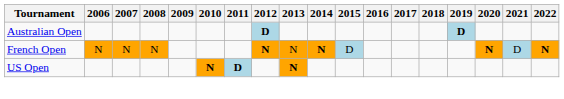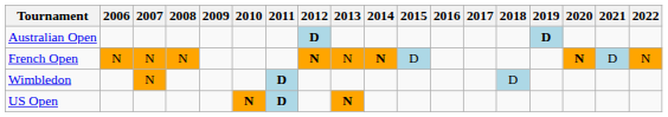 <table class="wikitable" style="text-align:center">
 <tr>
 <th>Tournament</th>
 <th>2006</th>
 <th>2007</th>
 <th>2008</th>
 <th>2009</th>
 <th>2010</th>
 <th>2011</th>
 <th>2012</th>
 <th>2013</th>
 <th>2014</th>
 <th>2015</th>
 <th>2016</th>
 <th>2017</th>
 <th>2018</th>
 <th>2019</th>
 <th>2020</th>
 <th>2021</th>
 <th>2022</th>
 </tr>
 <tr>
 <td align="left"><a href='#'>Australian Open</a></td>
 <td></td>
 <td></td>
 <td></td>
 <td></td>
 <td></td>
 <td></td>
 <td style="background:lightblue"><strong>D</strong></td>
 <td></td>
 <td></td>
 <td></td>
 <td></td>
 <td></td>
 <td></td>
 <td style="background:lightblue"><strong>D</strong></td>
 <td></td>
 <td></td>
 <td></td>
 </tr>
 <tr>
 <td align="left"><a href='#'>French Open</a></td>
 <td style="background:orange">N</td>
 <td style="background:orange">N</td>
 <td style="background:orange">N</td>
 <td></td>
 <td></td>
 <td></td>
 <td style="background:orange"><strong>N</strong></td>
 <td style="background:orange">N</td>
 <td style="background:orange"><strong>N</strong></td>
 <td style="background:lightblue">D</td>
 <td></td>
 <td></td>
 <td></td>
 <td></td>
 <td style="background:orange"><strong>N</strong></td>
 <td style="background:lightblue">D</td>
-<td style="background:orange"><strong>N</strong></td>
+<td style="background:orange">N</td>
+</tr>
+<tr>
+<td align="left"><a href='#'>Wimbledon</a></td>
+<td></td>
+<td style="background:orange">N</td>
+<td></td>
+<td></td>
+<td></td>
+<td style="background:lightblue"><strong>D</strong></td>
+<td></td>
+<td></td>
+<td></td>
+<td></td>
+<td></td>
+<td></td>
+<td style="background:lightblue">D</td>
+<td></td>
+<td></td>
+<td></td>
+<td></td>
 </tr>
 <tr>
 <td align="left"><a href='#'>US Open</a></td>
 <td></td>
 <td></td>
 <td></td>
 <td></td>
 <td style="background:orange"><strong>N</strong></td>
 <td style="background:lightblue"><strong>D</strong></td>
 <td></td>
 <td style="background:orange"><strong>N</strong></td>
 <td></td>
 <td></td>
 <td></td>
 <td></td>
 <td></td>
 <td></td>
 <td></td>
 <td></td>
 <td></td>
 </tr>
 </table>
